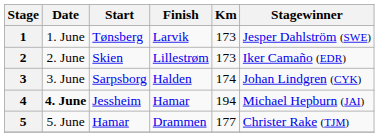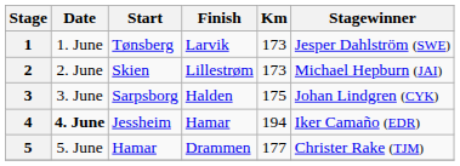 <table class="wikitable">
 <tr>
 <th>Stage</th>
 <th>Date</th>
 <th>Start</th>
 <th>Finish</th>
 <th>Km</th>
 <th>Stagewinner</th>
 </tr>
 <tr>
 <th>1</th>
 <td align="center">1. June</td>
 <td> <a href='#'>Tønsberg</a></td>
 <td> <a href='#'>Larvik</a></td>
 <td align="center">173</td>
 <td> <a href='#'>Jesper Dahlström</a> <small>(<a href='#'>SWE</a>)</small></td>
 </tr>
 <tr>
 <th>2</th>
 <td align="center">2. June</td>
 <td> <a href='#'>Skien</a></td>
 <td> <a href='#'>Lillestrøm</a></td>
 <td align="center">173</td>
-<td> <a href='#'>Iker Camaño</a> <small>(<a href='#'>EDR</a>)</small></td>
+<td> <a href='#'>Michael Hepburn</a> <small>(<a href='#'>JAI</a>)</small></td>
 </tr>
 <tr>
 <th>3</th>
 <td align="center">3. June</td>
 <td> <a href='#'>Sarpsborg</a></td>
 <td> <a href='#'>Halden</a></td>
-<td align="center">174</td>
+<td align="center">175</td>
 <td> <a href='#'>Johan Lindgren</a> <small>(<a href='#'>CYK</a>)</small></td>
 </tr>
 <tr>
 <th>4</th>
 <td align="center"><strong>4. June</strong></td>
 <td> <a href='#'>Jessheim</a></td>
 <td> <a href='#'>Hamar</a></td>
 <td align="center">194</td>
-<td> <a href='#'>Michael Hepburn</a> <small>(<a href='#'>JAI</a>)</small></td>
+<td> <a href='#'>Iker Camaño</a> <small>(<a href='#'>EDR</a>)</small></td>
 </tr>
 <tr>
 <th>5</th>
 <td align="center">5. June</td>
 <td> <a href='#'>Hamar</a></td>
 <td> <a href='#'>Drammen</a></td>
 <td align="center">177</td>
 <td> <a href='#'>Christer Rake</a> <small>(<a href='#'>TJM</a>)</small></td>
 </tr>
 <tr>
 </tr>
 </table>
